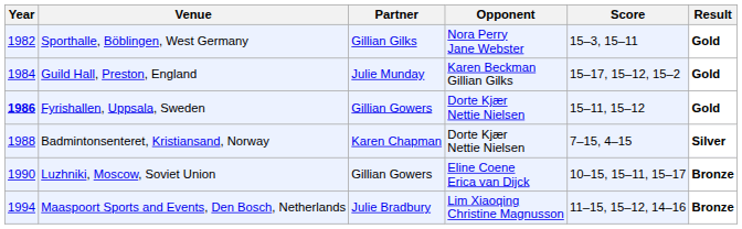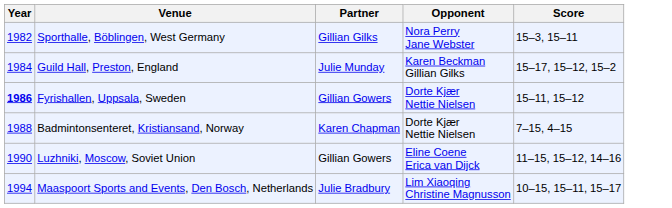 <table class="sortable wikitable" style="font-size: 90%;">
 <tr>
 <th>Year</th>
 <th>Venue</th>
 <th>Partner</th>
 <th>Opponent</th>
 <th>Score</th>
-<th>Result</th>
 </tr>
 <tr style="background:#ECF2FF">
 <td align="center"><a href='#'>1982</a></td>
 <td align="left"><a href='#'>Sporthalle</a>, <a href='#'>Böblingen</a>, West Germany</td>
 <td align="left"> <a href='#'>Gillian Gilks</a></td>
 <td align="left"> <a href='#'>Nora Perry</a><br> <a href='#'>Jane Webster</a></td>
 <td align="left">15–3, 15–11</td>
-<td style="text-align:left; background:white"> <strong>Gold</strong></td>
 </tr>
 <tr style="background:#ECF2FF">
 <td align="center"><a href='#'>1984</a></td>
 <td align="left"><a href='#'>Guild Hall</a>, <a href='#'>Preston</a>, England</td>
 <td align="left"> <a href='#'>Julie Munday</a></td>
 <td align="left"> <a href='#'>Karen Beckman</a><br> Gillian Gilks</td>
 <td align="left">15–17, 15–12, 15–2</td>
-<td style="text-align:left; background:white"> <strong>Gold</strong></td>
 </tr>
 <tr style="background:#ECF2FF">
 <td align="center"><strong><a href='#'>1986</a></strong></td>
 <td align="left"><a href='#'>Fyrishallen</a>, <a href='#'>Uppsala</a>, Sweden</td>
 <td align="left"> <a href='#'>Gillian Gowers</a></td>
 <td align="left"> <a href='#'>Dorte Kjær</a><br> <a href='#'>Nettie Nielsen</a></td>
 <td align="left">15–11, 15–12</td>
-<td style="text-align:left; background:white"> <strong>Gold</strong></td>
 </tr>
 <tr style="background:#ECF2FF">
 <td align="center"><a href='#'>1988</a></td>
 <td align="left">Badmintonsenteret, <a href='#'>Kristiansand</a>, Norway</td>
 <td align="left"> <a href='#'>Karen Chapman</a></td>
 <td align="left"> Dorte Kjær<br> Nettie Nielsen</td>
 <td align="left">7–15, 4–15</td>
-<td style="text-align:left; background:white"> <strong>Silver</strong></td>
 </tr>
 <tr style="background:#ECF2FF">
 <td align="center"><a href='#'>1990</a></td>
 <td align="left"><a href='#'>Luzhniki</a>, <a href='#'>Moscow</a>, Soviet Union</td>
 <td align="left"> Gillian Gowers</td>
 <td align="left"> <a href='#'>Eline Coene</a><br> <a href='#'>Erica van Dijck</a></td>
-<td align="left">10–15, 15–11, 15–17</td>
-<td style="text-align:left; background:white"> <strong>Bronze</strong></td>
+<td align="left">11–15, 15–12, 14–16</td>
 </tr>
 <tr style="background:#ECF2FF">
 <td align="center"><a href='#'>1994</a></td>
 <td align="left"><a href='#'>Maaspoort Sports and Events</a>, <a href='#'>Den Bosch</a>, Netherlands</td>
 <td align="left"> <a href='#'>Julie Bradbury</a></td>
 <td align="left"> <a href='#'>Lim Xiaoqing</a><br> <a href='#'>Christine Magnusson</a></td>
-<td align="left">11–15, 15–12, 14–16</td>
-<td style="text-align:left; background:white"> <strong>Bronze</strong></td>
+<td align="left">10–15, 15–11, 15–17</td>
 </tr>
 </table>
